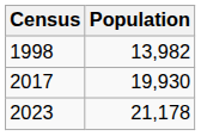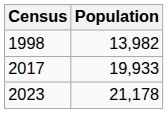 <table class="wikitable">
 <tr>
 <th>Census</th>
 <th>Population</th>
 </tr>
 <tr>
 <td>1998</td>
 <td style="text-align:right">13,982</td>
 </tr>
 <tr>
 <td>2017</td>
-<td style="text-align:right">19,930</td>
+<td style="text-align:right">19,933</td>
 </tr>
 <tr>
 <td>2023</td>
 <td style="text-align:right">21,178</td>
 </tr>
 </table>
